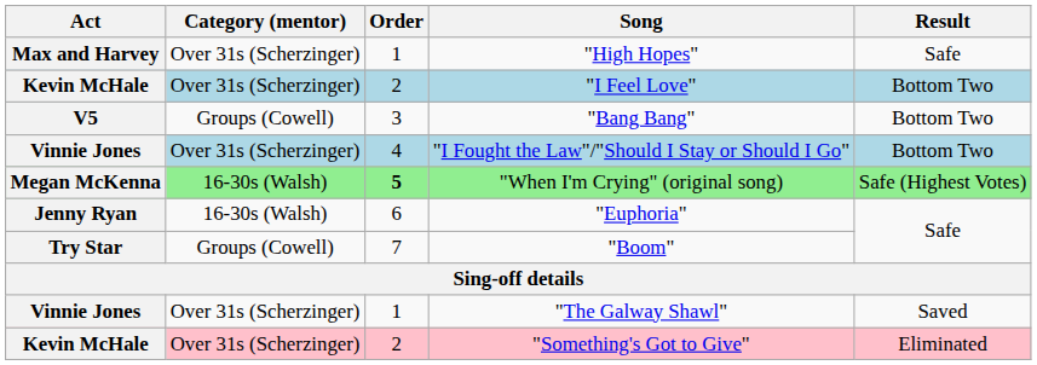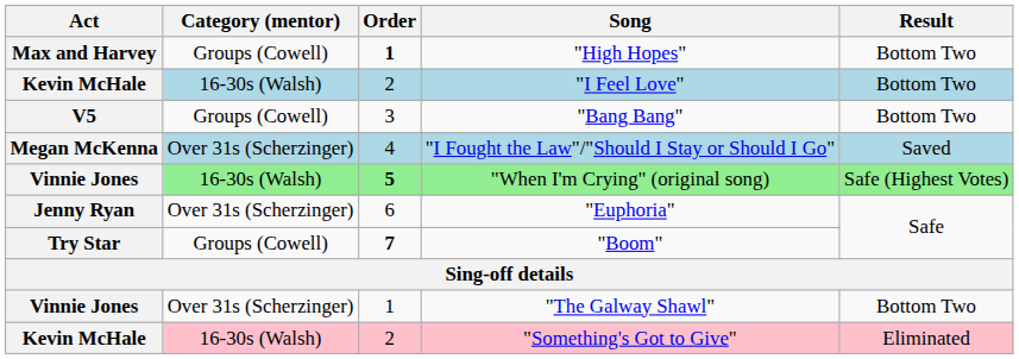 <table class="wikitable plainrowheaders" style="text-align:center;">
 <tr>
 <th scope="col">Act</th>
 <th scope="col">Category (mentor)</th>
 <th scope="col">Order</th>
 <th scope="col">Song</th>
 <th scope="col">Result</th>
 </tr>
 <tr>
 <th scope="row">Max and Harvey</th>
-<td>Over 31s (Scherzinger)</td>
-<td>1</td>
+<td>Groups (Cowell)</td>
+<td><strong>1</strong></td>
 <td>"<a href='#'>High Hopes</a>"</td>
-<td>Safe</td>
+<td>Bottom Two</td>
 </tr>
 <tr style="background:lightblue;">
 <th scope="row">Kevin McHale</th>
-<td>Over 31s (Scherzinger)</td>
+<td>16-30s (Walsh)</td>
 <td>2</td>
 <td>"<a href='#'>I Feel Love</a>"</td>
 <td>Bottom Two</td>
 </tr>
 <tr>
 <th scope="row">V5</th>
 <td>Groups (Cowell)</td>
 <td>3</td>
 <td>"<a href='#'>Bang Bang</a>"</td>
 <td>Bottom Two</td>
 </tr>
 <tr style="background:lightblue;">
-<th scope="row">Vinnie Jones</th>
+<th scope="row">Megan McKenna</th>
 <td>Over 31s (Scherzinger)</td>
 <td>4</td>
 <td>"<a href='#'>I Fought the Law</a>"/"<a href='#'>Should I Stay or Should I Go</a>"</td>
-<td>Bottom Two</td>
+<td>Saved</td>
 </tr>
 <tr style="background:lightgreen;">
-<th scope="row">Megan McKenna</th>
+<th scope="row">Vinnie Jones</th>
 <td>16-30s (Walsh)</td>
 <td><strong>5</strong></td>
 <td>"When I'm Crying" (original song)</td>
 <td>Safe (Highest Votes)</td>
 </tr>
 <tr>
 <th scope="row">Jenny Ryan</th>
-<td>16-30s (Walsh)</td>
+<td>Over 31s (Scherzinger)</td>
 <td>6</td>
 <td>"<a href='#'>Euphoria</a>"</td>
 <td rowspan=2>Safe</td>
 </tr>
 <tr>
 <th scope="row">Try Star</th>
 <td>Groups (Cowell)</td>
-<td>7</td>
+<td><strong>7</strong></td>
 <td>"<a href='#'>Boom</a>"</td>
 </tr>
 <tr>
 <th colspan="5">Sing-off details</th>
 </tr>
 <tr>
 <th scope="row">Vinnie Jones</th>
 <td>Over 31s (Scherzinger)</td>
 <td>1</td>
 <td>"<a href='#'>The Galway Shawl</a>"</td>
-<td>Saved</td>
+<td>Bottom Two</td>
 </tr>
 <tr style="background:pink;">
 <th scope="row">Kevin McHale</th>
-<td>Over 31s (Scherzinger)</td>
+<td>16-30s (Walsh)</td>
 <td>2</td>
 <td>"<a href='#'>Something's Got to Give</a>"</td>
 <td>Eliminated</td>
 </tr>
 </table>
